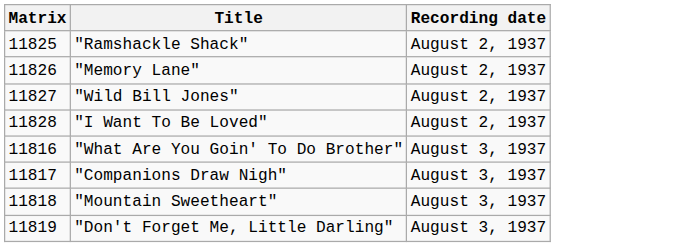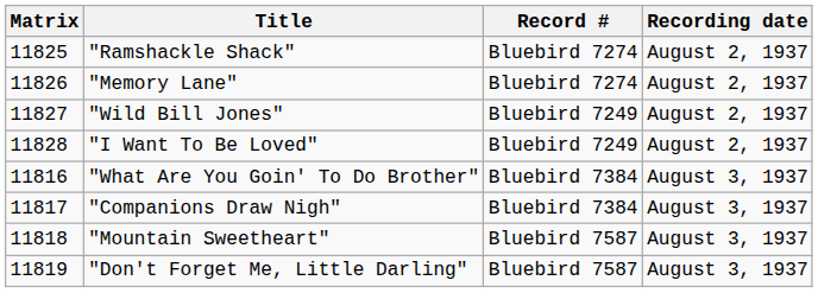 <table class=wikitable>
 <tr>
 <th>Matrix</th>
 <th>Title</th>
+<th>Record #</th>
 <th>Recording date</th>
 </tr>
 <tr>
 <td>11825</td>
 <td>"Ramshackle Shack"</td>
+<td>Bluebird 7274</td>
 <td>August 2, 1937</td>
 </tr>
 <tr>
 <td>11826</td>
 <td>"Memory Lane"</td>
+<td>Bluebird 7274</td>
 <td>August 2, 1937</td>
 </tr>
 <tr>
 <td>11827</td>
 <td>"Wild Bill Jones"</td>
+<td>Bluebird 7249</td>
 <td>August 2, 1937</td>
 </tr>
 <tr>
 <td>11828</td>
 <td>"I Want To Be Loved"</td>
+<td>Bluebird 7249</td>
 <td>August 2, 1937</td>
 </tr>
 <tr>
 <td>11816</td>
 <td>"What Are You Goin' To Do Brother"</td>
+<td>Bluebird 7384</td>
 <td>August 3, 1937</td>
 </tr>
 <tr>
 <td>11817</td>
 <td>"Companions Draw Nigh"</td>
+<td>Bluebird 7384</td>
 <td>August 3, 1937</td>
 </tr>
 <tr>
 <td>11818</td>
 <td>"Mountain Sweetheart"</td>
+<td>Bluebird 7587</td>
 <td>August 3, 1937</td>
 </tr>
 <tr>
 <td>11819</td>
 <td>"Don't Forget Me, Little Darling"</td>
+<td>Bluebird 7587</td>
 <td>August 3, 1937</td>
 </tr>
 </table>
